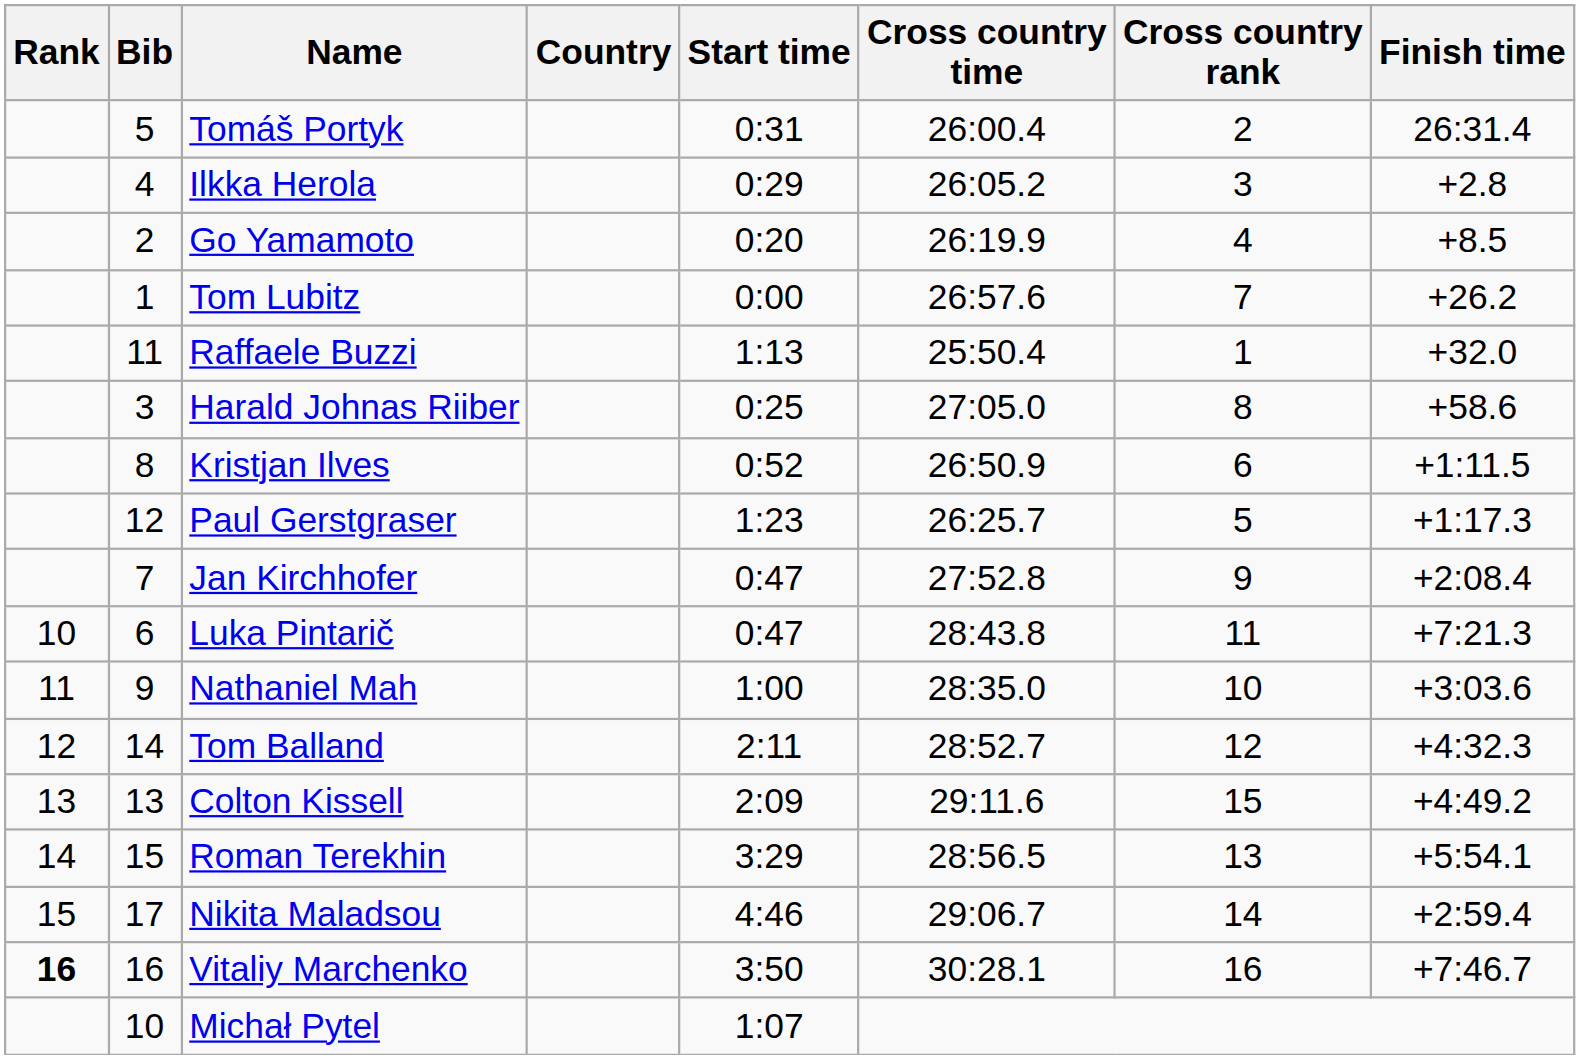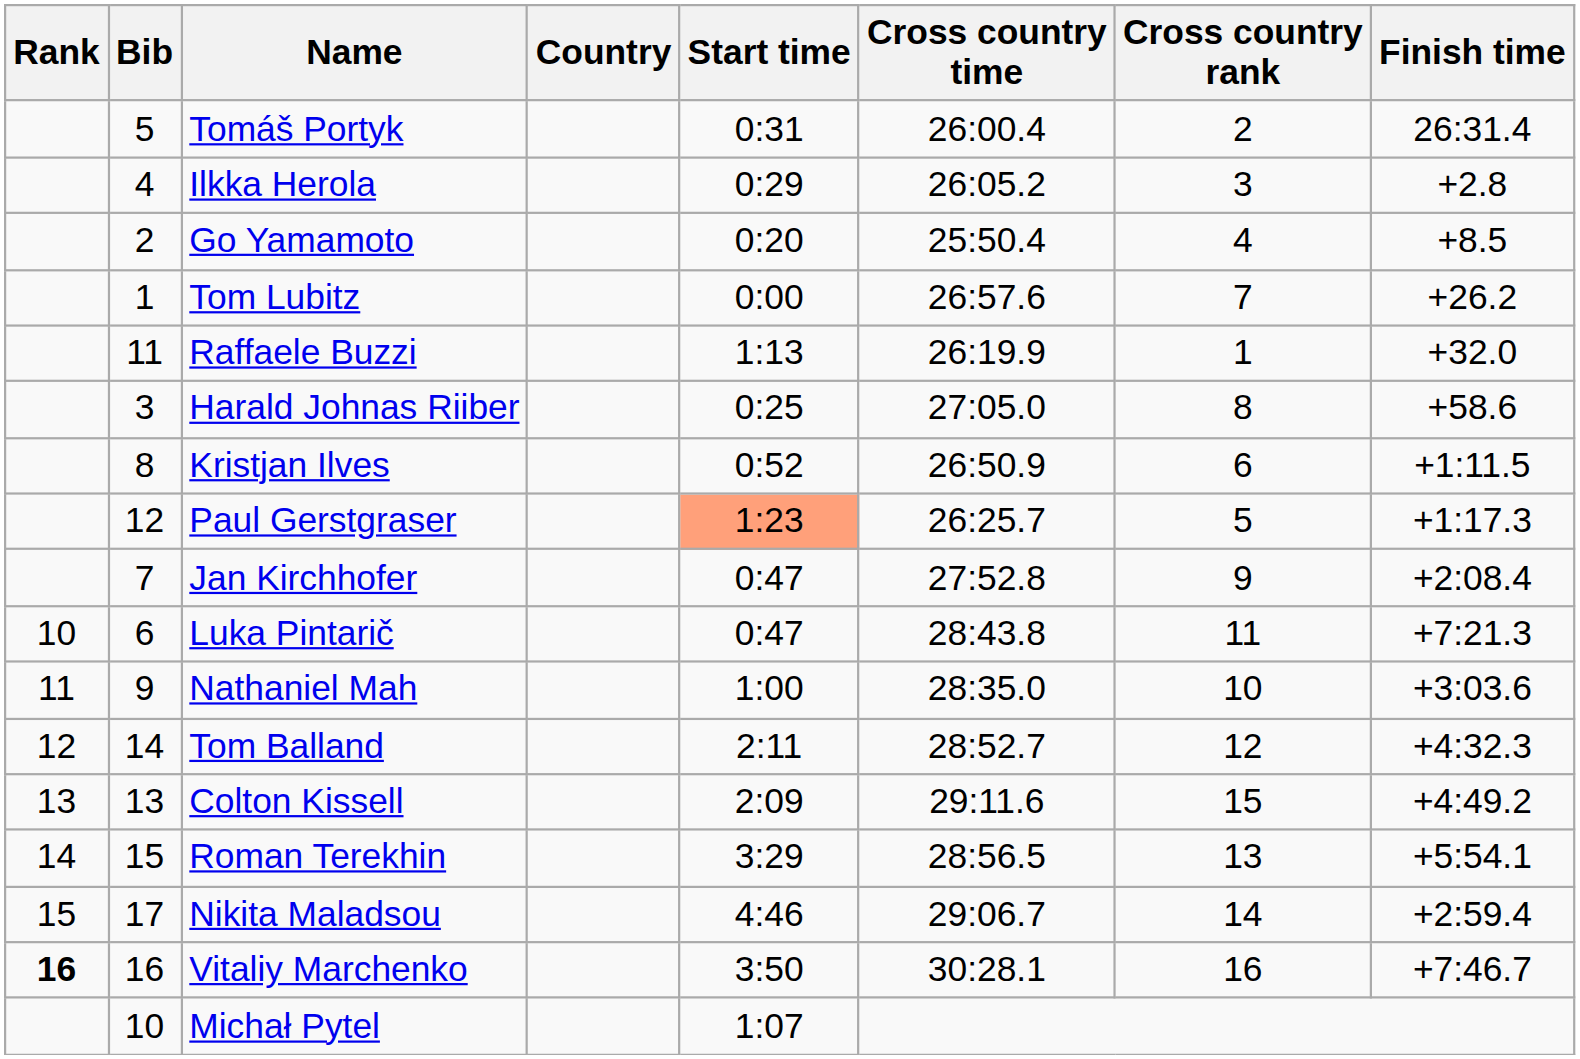 <table class="wikitable sortable" style="text-align:center">
 <tr>
 <th>Rank</th>
 <th>Bib</th>
 <th>Name</th>
 <th>Country</th>
 <th>Start time</th>
 <th>Cross country<br> time</th>
 <th>Cross country <br>rank</th>
 <th>Finish time</th>
 </tr>
 <tr>
 <td></td>
 <td>5</td>
 <td align=left><a href='#'>Tomáš Portyk</a></td>
 <td align=left></td>
 <td>0:31</td>
 <td>26:00.4</td>
 <td>2</td>
 <td>26:31.4</td>
 </tr>
 <tr>
 <td></td>
 <td>4</td>
 <td align=left><a href='#'>Ilkka Herola</a></td>
 <td align=left></td>
 <td>0:29</td>
 <td>26:05.2</td>
 <td>3</td>
 <td>+2.8</td>
 </tr>
 <tr>
 <td></td>
 <td>2</td>
 <td align=left><a href='#'>Go Yamamoto</a></td>
 <td align=left></td>
 <td>0:20</td>
-<td>26:19.9</td>
+<td>25:50.4</td>
 <td>4</td>
 <td>+8.5</td>
 </tr>
 <tr>
 <td></td>
 <td>1</td>
 <td align=left><a href='#'>Tom Lubitz</a></td>
 <td align=left></td>
 <td>0:00</td>
 <td>26:57.6</td>
 <td>7</td>
 <td>+26.2</td>
 </tr>
 <tr>
 <td></td>
 <td>11</td>
 <td align=left><a href='#'>Raffaele Buzzi</a></td>
 <td align=left></td>
 <td>1:13</td>
-<td>25:50.4</td>
+<td>26:19.9</td>
 <td>1</td>
 <td>+32.0</td>
 </tr>
 <tr>
 <td></td>
 <td>3</td>
 <td align=left><a href='#'>Harald Johnas Riiber</a></td>
 <td align=left></td>
 <td>0:25</td>
 <td>27:05.0</td>
 <td>8</td>
 <td>+58.6</td>
 </tr>
 <tr>
 <td></td>
 <td>8</td>
 <td align=left><a href='#'>Kristjan Ilves</a></td>
 <td align=left></td>
 <td>0:52</td>
 <td>26:50.9</td>
 <td>6</td>
 <td>+1:11.5</td>
 </tr>
 <tr>
 <td></td>
 <td>12</td>
 <td align=left><a href='#'>Paul Gerstgraser</a></td>
 <td align=left></td>
-<td>1:23</td>
+<td style="background: lightsalmon;">1:23</td>
 <td>26:25.7</td>
 <td>5</td>
 <td>+1:17.3</td>
 </tr>
 <tr>
 <td></td>
 <td>7</td>
 <td align=left><a href='#'>Jan Kirchhofer</a></td>
 <td align=left></td>
 <td>0:47</td>
 <td>27:52.8</td>
 <td>9</td>
 <td>+2:08.4</td>
 </tr>
 <tr>
 <td>10</td>
 <td>6</td>
 <td align=left><a href='#'>Luka Pintarič</a></td>
 <td align=left></td>
 <td>0:47</td>
 <td>28:43.8</td>
 <td>11</td>
 <td>+7:21.3</td>
 </tr>
 <tr>
 <td>11</td>
 <td>9</td>
 <td align=left><a href='#'>Nathaniel Mah</a></td>
 <td align=left></td>
 <td>1:00</td>
 <td>28:35.0</td>
 <td>10</td>
 <td>+3:03.6</td>
 </tr>
 <tr>
 <td>12</td>
 <td>14</td>
 <td align=left><a href='#'>Tom Balland</a></td>
 <td align=left></td>
 <td>2:11</td>
 <td>28:52.7</td>
 <td>12</td>
 <td>+4:32.3</td>
 </tr>
 <tr>
 <td>13</td>
 <td>13</td>
 <td align=left><a href='#'>Colton Kissell</a></td>
 <td align=left></td>
 <td>2:09</td>
 <td>29:11.6</td>
 <td>15</td>
 <td>+4:49.2</td>
 </tr>
 <tr>
 <td>14</td>
 <td>15</td>
 <td align=left><a href='#'>Roman Terekhin</a></td>
 <td align=left></td>
 <td>3:29</td>
 <td>28:56.5</td>
 <td>13</td>
 <td>+5:54.1</td>
 </tr>
 <tr>
 <td>15</td>
 <td>17</td>
 <td align=left><a href='#'>Nikita Maladsou</a></td>
 <td align=left></td>
 <td>4:46</td>
 <td>29:06.7</td>
 <td>14</td>
 <td>+2:59.4</td>
 </tr>
 <tr>
 <td><strong>16</strong></td>
 <td>16</td>
 <td align=left><a href='#'>Vitaliy Marchenko</a></td>
 <td align=left></td>
 <td>3:50</td>
 <td>30:28.1</td>
 <td>16</td>
 <td>+7:46.7</td>
 </tr>
 <tr>
 <td></td>
 <td>10</td>
 <td align=left><a href='#'>Michał Pytel</a></td>
 <td align=left></td>
 <td>1:07</td>
 <td colspan=3></td>
 </tr>
 </table>
